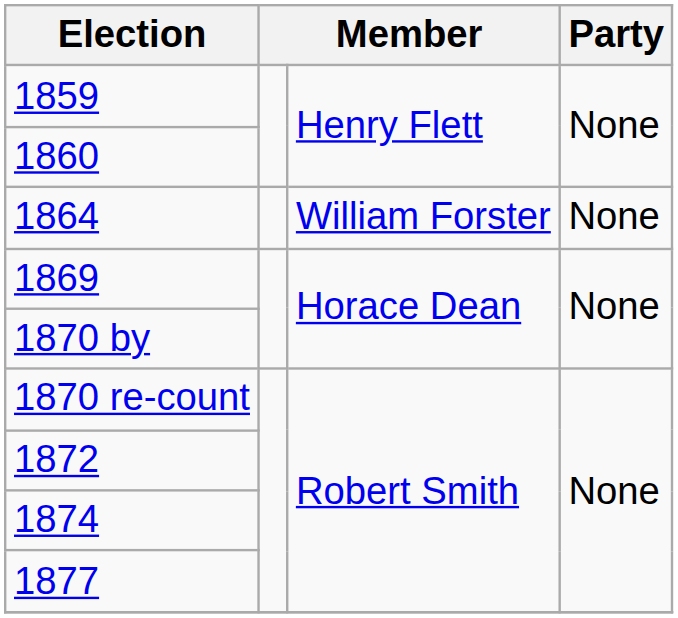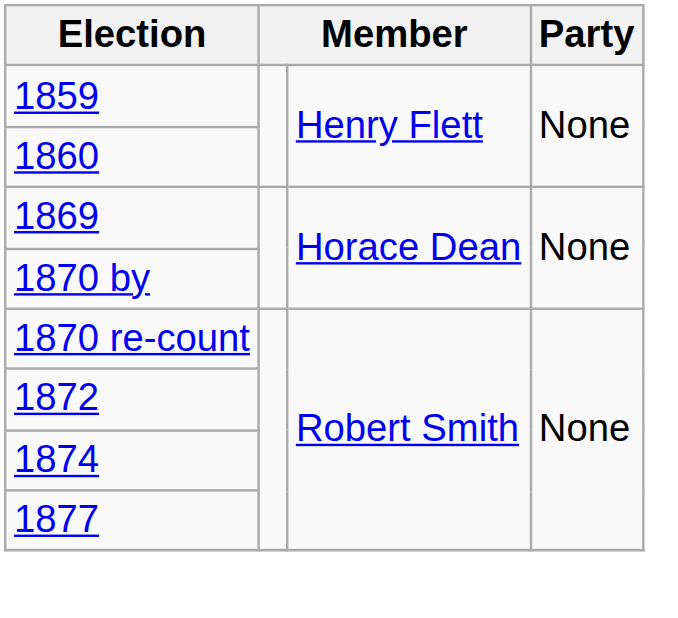 <table class="wikitable">
 <tr>
 <th>Election</th>
 <th colspan="2">Member</th>
 <th>Party</th>
 </tr>
 <tr>
 <td><a href='#'>1859</a></td>
 <td rowspan="2" > </td>
 <td rowspan="2"><a href='#'>Henry Flett</a></td>
 <td rowspan="2">None</td>
 </tr>
 <tr>
 <td><a href='#'>1860</a></td>
-</tr>
-<tr>
-<td><a href='#'>1864</a></td>
-<td> </td>
-<td><a href='#'>William Forster</a></td>
-<td>None</td>
 </tr>
 <tr>
 <td><a href='#'>1869</a></td>
 <td rowspan="2" > </td>
 <td rowspan="2"><a href='#'>Horace Dean</a></td>
 <td rowspan="2">None</td>
 </tr>
 <tr>
 <td><a href='#'>1870 by</a></td>
 </tr>
 <tr>
 <td><a href='#'>1870 re-count</a></td>
 <td rowspan="4" > </td>
 <td rowspan="4"><a href='#'>Robert Smith</a></td>
 <td rowspan="4">None</td>
 </tr>
 <tr>
 <td><a href='#'>1872</a></td>
 </tr>
 <tr>
 <td><a href='#'>1874</a></td>
 </tr>
 <tr>
 <td><a href='#'>1877</a></td>
 </tr>
 <tr>
 </tr>
 </table>
